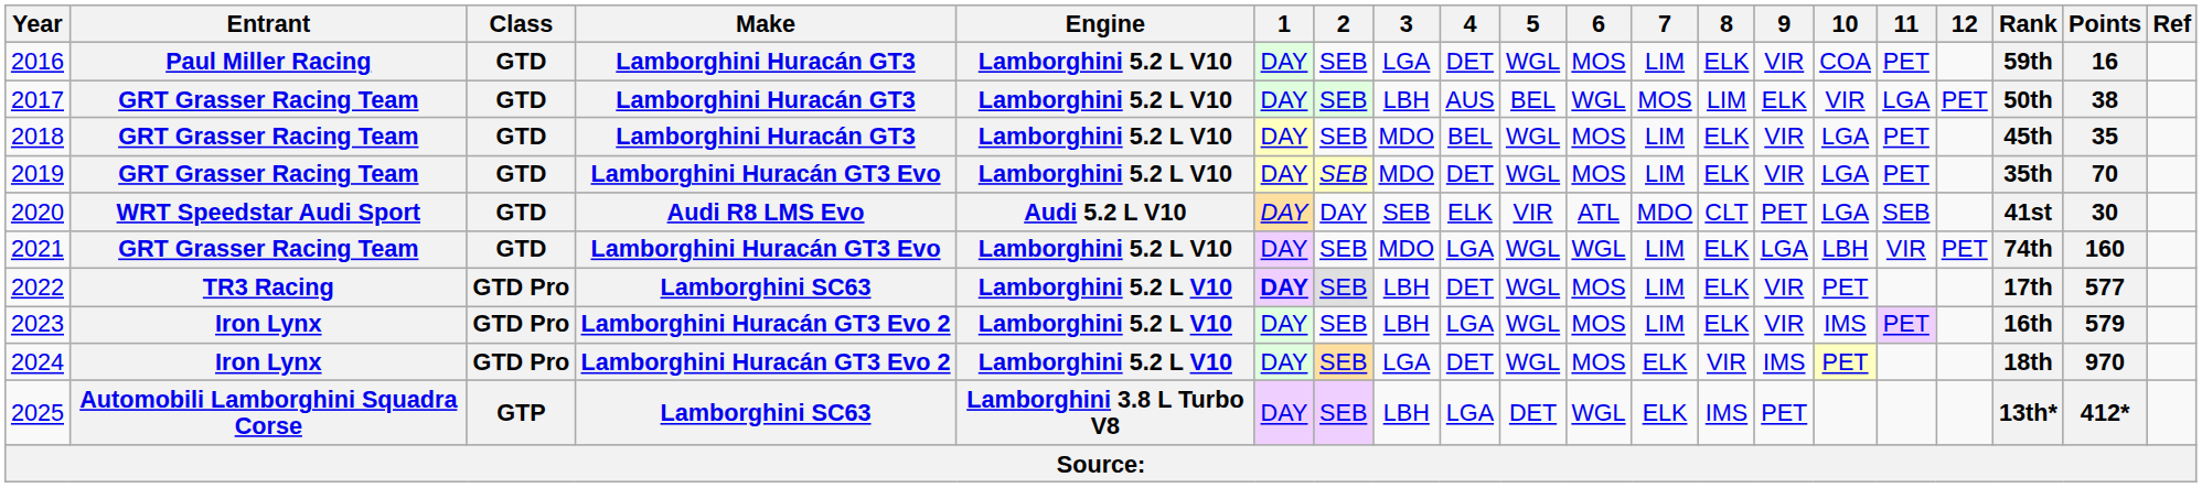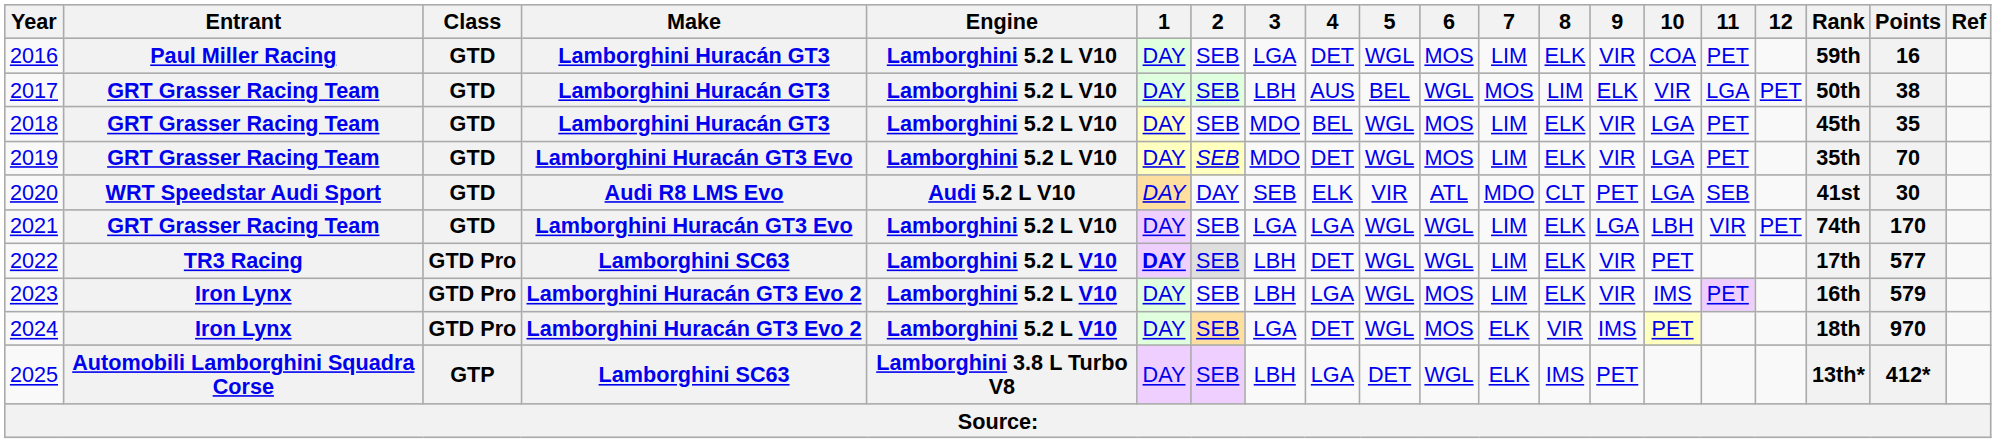 <table class="wikitable" style="text-align:center; font-size:85%">
 <tr>
 <th>Year</th>
 <th>Entrant</th>
 <th>Class</th>
 <th>Make</th>
 <th>Engine</th>
 <th>1</th>
 <th>2</th>
 <th>3</th>
 <th>4</th>
 <th>5</th>
 <th>6</th>
 <th>7</th>
 <th>8</th>
 <th>9</th>
 <th>10</th>
 <th>11</th>
 <th>12</th>
 <th>Rank</th>
 <th>Points</th>
 <th>Ref</th>
 </tr>
 <tr>
 <td><a href='#'>2016</a></td>
 <th nowrap><a href='#'>Paul Miller Racing</a></th>
 <th>GTD</th>
 <th nowrap><a href='#'>Lamborghini Huracán GT3</a></th>
 <th nowrap><a href='#'>Lamborghini</a> 5.2 L V10</th>
 <td style="background:#DFFFDF;"><a href='#'>DAY</a><br></td>
 <td><a href='#'>SEB</a></td>
 <td><a href='#'>LGA</a></td>
 <td><a href='#'>DET</a></td>
 <td><a href='#'>WGL</a></td>
 <td><a href='#'>MOS</a></td>
 <td><a href='#'>LIM</a></td>
 <td><a href='#'>ELK</a></td>
 <td><a href='#'>VIR</a></td>
 <td><a href='#'>COA</a></td>
 <td><a href='#'>PET</a></td>
 <td></td>
 <th>59th</th>
 <th>16</th>
 <td></td>
 </tr>
 <tr>
 <td><a href='#'>2017</a></td>
 <th nowrap><a href='#'>GRT Grasser Racing Team</a></th>
 <th>GTD</th>
 <th nowrap><a href='#'>Lamborghini Huracán GT3</a></th>
 <th nowrap><a href='#'>Lamborghini</a> 5.2 L V10</th>
 <td style="background:#DFFFDF;"><a href='#'>DAY</a><br></td>
 <td style="background:#DFFFDF;"><a href='#'>SEB</a><br></td>
 <td><a href='#'>LBH</a><br></td>
 <td><a href='#'>AUS</a><br></td>
 <td><a href='#'>BEL</a><br></td>
 <td><a href='#'>WGL</a><br></td>
 <td><a href='#'>MOS</a><br></td>
 <td><a href='#'>LIM</a><br></td>
 <td><a href='#'>ELK</a><br></td>
 <td><a href='#'>VIR</a><br></td>
 <td><a href='#'>LGA</a><br></td>
 <td><a href='#'>PET</a><br></td>
 <th>50th</th>
 <th>38</th>
 <td></td>
 </tr>
 <tr>
 <td><a href='#'>2018</a></td>
 <th nowrap><a href='#'>GRT Grasser Racing Team</a></th>
 <th>GTD</th>
 <th nowrap><a href='#'>Lamborghini Huracán GT3</a></th>
 <th nowrap><a href='#'>Lamborghini</a> 5.2 L V10</th>
 <td style="background:#FFFFBF;"><a href='#'>DAY</a><br></td>
 <td><a href='#'>SEB</a></td>
 <td><a href='#'>MDO</a></td>
 <td><a href='#'>BEL</a></td>
 <td><a href='#'>WGL</a></td>
 <td><a href='#'>MOS</a></td>
 <td><a href='#'>LIM</a></td>
 <td><a href='#'>ELK</a></td>
 <td><a href='#'>VIR</a></td>
 <td><a href='#'>LGA</a></td>
 <td><a href='#'>PET</a></td>
 <td></td>
 <th>45th</th>
 <th>35</th>
 <td></td>
 </tr>
 <tr>
 <td><a href='#'>2019</a></td>
 <th nowrap><a href='#'>GRT Grasser Racing Team</a></th>
 <th>GTD</th>
 <th nowrap><a href='#'>Lamborghini Huracán GT3 Evo</a></th>
 <th nowrap><a href='#'>Lamborghini</a> 5.2 L V10</th>
 <td style="background:#FFFFBF;"><a href='#'>DAY</a><br></td>
 <td style="background:#FFFFBF;"><em><a href='#'>SEB</a></em><br></td>
 <td><a href='#'>MDO</a></td>
 <td><a href='#'>DET</a></td>
 <td><a href='#'>WGL</a></td>
 <td><a href='#'>MOS</a></td>
 <td><a href='#'>LIM</a></td>
 <td><a href='#'>ELK</a></td>
 <td><a href='#'>VIR</a></td>
 <td><a href='#'>LGA</a></td>
 <td><a href='#'>PET</a></td>
 <td></td>
 <th>35th</th>
 <th>70</th>
 <td></td>
 </tr>
 <tr>
 <td><a href='#'>2020</a></td>
 <th nowrap><a href='#'>WRT Speedstar Audi Sport</a></th>
 <th>GTD</th>
 <th nowrap><a href='#'>Audi R8 LMS Evo</a></th>
 <th nowrap><a href='#'>Audi</a> 5.2 L V10</th>
 <td style="background:#FFDF9F;"><em><a href='#'>DAY</a></em><br></td>
 <td><a href='#'>DAY</a></td>
 <td><a href='#'>SEB</a></td>
 <td><a href='#'>ELK</a></td>
 <td><a href='#'>VIR</a></td>
 <td><a href='#'>ATL</a></td>
 <td><a href='#'>MDO</a></td>
 <td><a href='#'>CLT</a></td>
 <td><a href='#'>PET</a></td>
 <td><a href='#'>LGA</a></td>
 <td><a href='#'>SEB</a></td>
 <td></td>
 <th>41st</th>
 <th>30</th>
 <td></td>
 </tr>
 <tr>
 <td><a href='#'>2021</a></td>
 <th nowrap><a href='#'>GRT Grasser Racing Team</a></th>
 <th>GTD</th>
 <th nowrap><a href='#'>Lamborghini Huracán GT3 Evo</a></th>
 <th nowrap><a href='#'>Lamborghini</a> 5.2 L V10</th>
 <td style="background:#EFCFFF;"><a href='#'>DAY</a><br></td>
 <td><a href='#'>SEB</a></td>
-<td><a href='#'>MDO</a></td>
+<td><a href='#'>LGA</a></td>
 <td><a href='#'>LGA</a></td>
 <td><a href='#'>WGL</a></td>
 <td><a href='#'>WGL</a></td>
 <td><a href='#'>LIM</a><br></td>
 <td><a href='#'>ELK</a></td>
 <td><a href='#'>LGA</a></td>
 <td><a href='#'>LBH</a></td>
 <td><a href='#'>VIR</a></td>
 <td><a href='#'>PET</a></td>
 <th>74th</th>
-<th>160</th>
+<th>170</th>
 <td></td>
 </tr>
 <tr>
 <td><a href='#'>2022</a></td>
 <th nowrap><a href='#'>TR3 Racing</a></th>
 <th nowrap>GTD Pro</th>
 <th><a href='#'>Lamborghini SC63</a></th>
 <th nowrap><a href='#'>Lamborghini</a> 5.2 L <a href='#'>V10</a></th>
 <td style="background:#EFCFFF;"><strong><a href='#'>DAY</a></strong><br></td>
 <td style="background:#DFDFDF;"><a href='#'>SEB</a><br></td>
 <td><a href='#'>LBH</a></td>
 <td><a href='#'>DET</a></td>
 <td><a href='#'>WGL</a></td>
-<td><a href='#'>MOS</a></td>
+<td><a href='#'>WGL</a></td>
 <td><a href='#'>LIM</a></td>
 <td><a href='#'>ELK</a></td>
 <td><a href='#'>VIR</a></td>
 <td><a href='#'>PET</a></td>
 <td></td>
 <td></td>
 <th>17th</th>
 <th>577</th>
 <td></td>
 </tr>
 <tr>
 <td><a href='#'>2023</a></td>
 <th nowrap><a href='#'>Iron Lynx</a></th>
 <th nowrap>GTD Pro</th>
 <th nowrap><a href='#'>Lamborghini Huracán GT3 Evo 2</a></th>
 <th nowrap><a href='#'>Lamborghini</a> 5.2 L <a href='#'>V10</a></th>
 <td style="background:#DFFFDF;"><a href='#'>DAY</a><br></td>
 <td><a href='#'>SEB</a></td>
 <td><a href='#'>LBH</a></td>
 <td><a href='#'>LGA</a></td>
 <td><a href='#'>WGL</a></td>
 <td><a href='#'>MOS</a></td>
 <td><a href='#'>LIM</a></td>
 <td><a href='#'>ELK</a></td>
 <td><a href='#'>VIR</a></td>
 <td><a href='#'>IMS</a></td>
 <td style="background:#EFCFFF;"><a href='#'>PET</a><br></td>
 <td></td>
 <th>16th</th>
 <th>579</th>
 <td></td>
 </tr>
 <tr>
 <td><a href='#'>2024</a></td>
 <th nowrap><a href='#'>Iron Lynx</a></th>
 <th nowrap>GTD Pro</th>
 <th nowrap><a href='#'>Lamborghini Huracán GT3 Evo 2</a></th>
 <th nowrap><a href='#'>Lamborghini</a> 5.2 L <a href='#'>V10</a></th>
 <td style="background:#DFFFDF;"><a href='#'>DAY</a><br></td>
 <td style="background:#FFDF9F;"><a href='#'>SEB</a><br></td>
 <td><a href='#'>LGA</a></td>
 <td><a href='#'>DET</a></td>
 <td><a href='#'>WGL</a></td>
 <td><a href='#'>MOS</a></td>
 <td><a href='#'>ELK</a></td>
 <td><a href='#'>VIR</a></td>
 <td><a href='#'>IMS</a></td>
 <td style="background:#FFFFBF;"><a href='#'>PET</a><br></td>
 <td></td>
 <td></td>
 <th>18th</th>
 <th>970</th>
 <td></td>
 </tr>
 <tr>
 <td><a href='#'>2025</a></td>
 <th><a href='#'>Automobili Lamborghini Squadra Corse</a></th>
 <th>GTP</th>
 <th><a href='#'>Lamborghini SC63</a></th>
 <th><a href='#'>Lamborghini</a> 3.8 L Turbo V8</th>
 <td style="background:#EFCFFF;"><a href='#'>DAY</a><br></td>
 <td style="background:#EFCFFF;"><a href='#'>SEB</a><br></td>
 <td><a href='#'>LBH</a></td>
 <td><a href='#'>LGA</a></td>
 <td><a href='#'>DET</a></td>
 <td><a href='#'>WGL</a></td>
 <td><a href='#'>ELK</a></td>
 <td><a href='#'>IMS</a></td>
 <td><a href='#'>PET</a></td>
 <td></td>
 <td></td>
 <td></td>
 <th>13th*</th>
 <th>412*</th>
 </tr>
 <tr>
 <th colspan="20">Source:</th>
 </tr>
 </table>
